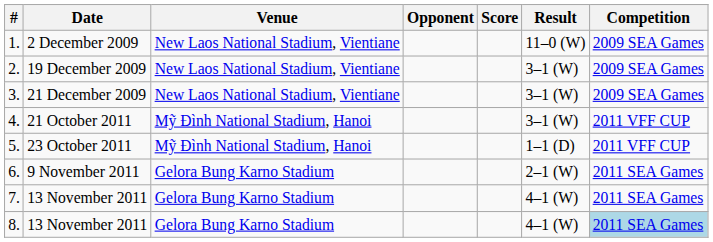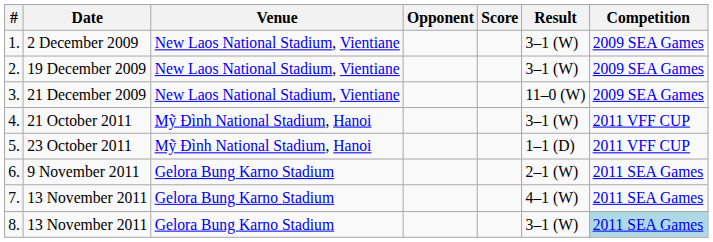 <table class="wikitable" style="font-size: 95%;">
 <tr>
 <th>#</th>
 <th>Date</th>
 <th>Venue</th>
 <th>Opponent</th>
 <th>Score</th>
 <th>Result</th>
 <th>Competition</th>
 </tr>
 <tr>
 <td>1.</td>
 <td>2 December 2009</td>
 <td><a href='#'>New Laos National Stadium</a>, <a href='#'>Vientiane</a></td>
 <td></td>
 <td></td>
-<td>11–0 (W)</td>
+<td>3–1 (W)</td>
 <td><a href='#'>2009 SEA Games</a></td>
 </tr>
 <tr>
 <td>2.</td>
 <td>19 December 2009</td>
 <td><a href='#'>New Laos National Stadium</a>, <a href='#'>Vientiane</a></td>
 <td></td>
 <td></td>
 <td>3–1 (W)</td>
 <td><a href='#'>2009 SEA Games</a></td>
 </tr>
 <tr>
 <td>3.</td>
 <td>21 December 2009</td>
 <td><a href='#'>New Laos National Stadium</a>, <a href='#'>Vientiane</a></td>
 <td></td>
 <td></td>
-<td>3–1 (W)</td>
+<td>11–0 (W)</td>
 <td><a href='#'>2009 SEA Games</a></td>
 </tr>
 <tr>
 <td>4.</td>
 <td>21 October 2011</td>
 <td><a href='#'>Mỹ Đình National Stadium</a>, <a href='#'>Hanoi</a></td>
 <td></td>
 <td></td>
 <td>3–1 (W)</td>
 <td><a href='#'>2011 VFF CUP</a></td>
 </tr>
 <tr>
 <td>5.</td>
 <td>23 October 2011</td>
 <td><a href='#'>Mỹ Đình National Stadium</a>, <a href='#'>Hanoi</a></td>
 <td></td>
 <td></td>
 <td>1–1 (D)</td>
 <td><a href='#'>2011 VFF CUP</a></td>
 </tr>
 <tr>
 <td>6.</td>
 <td>9 November 2011</td>
 <td><a href='#'>Gelora Bung Karno Stadium</a></td>
 <td></td>
 <td></td>
 <td>2–1 (W)</td>
 <td><a href='#'>2011 SEA Games</a></td>
 </tr>
 <tr>
 <td>7.</td>
 <td>13 November 2011</td>
 <td><a href='#'>Gelora Bung Karno Stadium</a></td>
 <td></td>
 <td></td>
 <td>4–1 (W)</td>
 <td><a href='#'>2011 SEA Games</a></td>
 </tr>
 <tr>
 <td>8.</td>
 <td>13 November 2011</td>
 <td><a href='#'>Gelora Bung Karno Stadium</a></td>
 <td></td>
 <td></td>
-<td>4–1 (W)</td>
+<td>3–1 (W)</td>
 <td style="background: lightblue;"><a href='#'>2011 SEA Games</a></td>
 </tr>
 </table>
